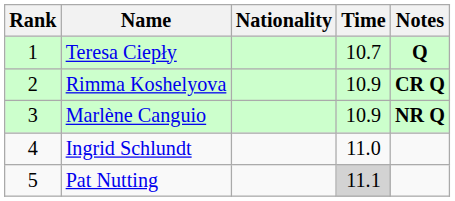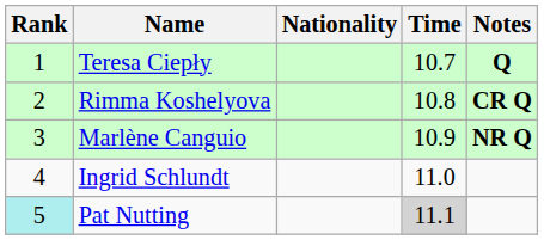 <table class="wikitable sortable" style="text-align:center">
 <tr>
 <th>Rank</th>
 <th>Name</th>
 <th>Nationality</th>
 <th>Time</th>
 <th>Notes</th>
 </tr>
 <tr bgcolor=ccffcc>
 <td>1</td>
 <td align=left><a href='#'>Teresa Ciepły</a></td>
 <td align=left></td>
 <td>10.7</td>
 <td><strong>Q</strong></td>
 </tr>
 <tr bgcolor=ccffcc>
 <td>2</td>
 <td align=left><a href='#'>Rimma Koshelyova</a></td>
 <td align=left></td>
-<td>10.9</td>
+<td>10.8</td>
 <td><strong>CR Q</strong></td>
 </tr>
 <tr bgcolor=ccffcc>
 <td>3</td>
 <td align=left><a href='#'>Marlène Canguio</a></td>
 <td align=left></td>
 <td>10.9</td>
 <td><strong>NR Q</strong></td>
 </tr>
 <tr>
 <td>4</td>
 <td align=left><a href='#'>Ingrid Schlundt</a></td>
 <td align=left></td>
 <td>11.0</td>
 <td></td>
 </tr>
 <tr>
-<td>5</td>
+<td style="background: paleturquoise;">5</td>
 <td align=left><a href='#'>Pat Nutting</a></td>
 <td align=left></td>
 <td style="background: lightgrey;">11.1</td>
 <td></td>
 </tr>
 </table>
